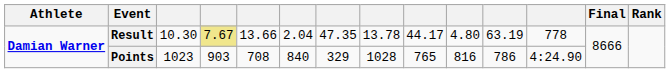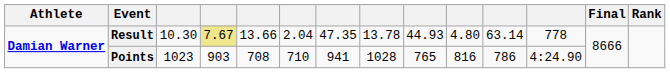 <table class="wikitable" style="font-size:90%">
 <tr>
 <th>Athlete</th>
 <th>Event</th>
 <th></th>
 <th></th>
 <th></th>
 <th></th>
 <th></th>
 <th></th>
 <th></th>
 <th></th>
 <th></th>
 <th></th>
 <th>Final</th>
 <th>Rank</th>
 </tr>
 <tr align=center>
 <td rowspan=2 align=left><strong><a href='#'>Damian Warner</a></strong></td>
 <th style="font-size:95%">Result</th>
 <td>10.30</td>
 <td style="background: khaki;">7.67</td>
 <td>13.66</td>
 <td>2.04</td>
 <td>47.35</td>
 <td>13.78</td>
-<td>44.17</td>
+<td>44.93</td>
 <td>4.80</td>
-<td>63.19</td>
+<td>63.14</td>
 <td>778</td>
 <td rowspan=2>8666</td>
 <td rowspan=2></td>
 </tr>
 <tr align=center>
 <th style="font-size:95%">Points</th>
 <td>1023</td>
 <td>903</td>
 <td>708</td>
-<td>840</td>
-<td>329</td>
+<td>710</td>
+<td>941</td>
 <td>1028</td>
 <td>765</td>
 <td>816</td>
 <td>786</td>
 <td>4:24.90</td>
 </tr>
 </table>
